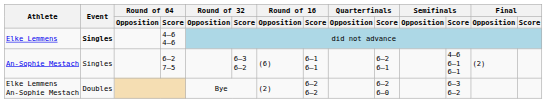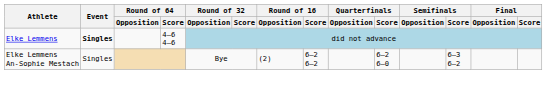 <table class=wikitable style="font-size:90%">
 <tr>
 <th rowspan="2">Athlete</th>
 <th rowspan="2">Event</th>
 <th colspan="2">Round of 64</th>
 <th colspan="2">Round of 32</th>
 <th colspan="2">Round of 16</th>
 <th colspan="2">Quarterfinals</th>
 <th colspan="2">Semifinals</th>
 <th colspan="2">Final</th>
 </tr>
 <tr>
 <th>Opposition</th>
 <th>Score</th>
 <th>Opposition</th>
 <th>Score</th>
 <th>Opposition</th>
 <th>Score</th>
 <th>Opposition</th>
 <th>Score</th>
 <th>Opposition</th>
 <th>Score</th>
 <th>Opposition</th>
 <th>Score</th>
 </tr>
 <tr>
 <td><a href='#'>Elke Lemmens</a></td>
 <td><strong>Singles</strong></td>
 <td></td>
 <td>4–6<br>4–6</td>
 <td colspan="10" bgcolor="lightblue" align="center">did not advance</td>
 </tr>
 <tr>
-<td><a href='#'>An-Sophie Mestach</a></td>
+<td>Elke Lemmens<br>An-Sophie Mestach</td>
 <td>Singles</td>
-<td></td>
-<td>6–2<br>7–5</td>
-<td></td>
-<td>6–3<br>6–2</td>
-<td> (6)</td>
-<td>6–1<br>6–1</td>
-<td></td>
-<td>6–2<br>6–1</td>
-<td></td>
-<td>4–6<br>6–1<br>6–1</td>
-<td> (2)</td>
-<td></td>
-</tr>
-<tr>
-<td>Elke Lemmens<br>An-Sophie Mestach</td>
-<td>Doubles</td>
 <td colspan="2" bgcolor="wheat"></td>
 <td colspan="2" align="center">Bye</td>
 <td> (2)</td>
 <td>6–2<br>6–2</td>
 <td></td>
 <td>6–2<br>6–0</td>
 <td></td>
 <td>6–3<br>6–2</td>
 <td></td>
 <td></td>
 </tr>
 </table>
